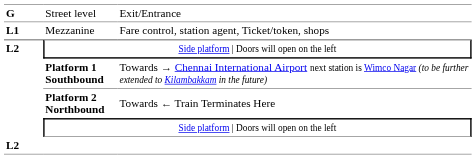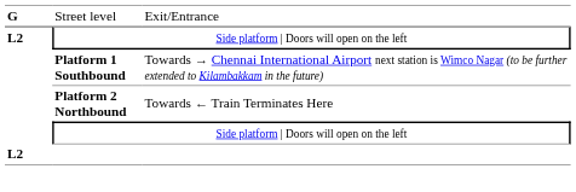 <table table border=0 cellspacing=0 cellpadding=3>
 <tr>
 <td style="border-top:solid 1px gray;border-bottom:solid 1px gray;" width=50 valign=top><strong>G</strong></td>
 <td style="border-top:solid 1px gray;border-bottom:solid 1px gray;" width=100 valign=top>Street level</td>
 <td style="border-top:solid 1px gray;border-bottom:solid 1px gray;" width=390 valign=top>Exit/Entrance</td>
-</tr>
-<tr>
-<td style="border-bottom:solid 1px gray;"><strong>L1</strong></td>
-<td style="border-bottom:solid 1px gray;">Mezzanine</td>
-<td style="border-bottom:solid 1px gray;">Fare control, station agent, Ticket/token, shops</td>
 </tr>
 <tr>
 <td style="border-top:solid 1px gray;" width=50 rowspan=4 valign=top><strong>L2</strong></td>
 <td style="border-top:solid 1px gray;border-right:solid 2px black;border-left:solid 2px black;border-bottom:solid 2px black;text-align:center;" colspan=2><small><a href='#'>Side platform</a> | Doors will open on the left </small></td>
 </tr>
 <tr>
 <td style="border-bottom:solid 1px gray;" width=100><span><strong>Platform 1</strong><br><strong>Southbound</strong></span></td>
 <td style="border-bottom:solid 1px gray;" width=500>Towards → <a href='#'>Chennai International Airport</a> <small>next station is <a href='#'>Wimco Nagar</a> <em>(to be further extended to <a href='#'>Kilambakkam</a> in the future)</em></small></td>
 </tr>
 <tr>
 <td><span><strong>Platform 2</strong><br><strong>Northbound</strong></span></td>
 <td><span></span>Towards ← Train Terminates Here</td>
 </tr>
 <tr>
 <td style="border-top:solid 2px black;border-right:solid 2px black;border-left:solid 2px black;border-bottom:solid 1px gray;text-align:center;" colspan=2><small><a href='#'>Side platform</a> | Doors will open on the left </small></td>
 </tr>
 <tr>
 <td style="border-bottom:solid 1px gray;" width=50 rowspan=2 valign=top><strong>L2</strong></td>
 <td style="border-bottom:solid 1px gray;" width=100></td>
 <td style="border-bottom:solid 1px gray;" width=500></td>
 </tr>
 </table>
